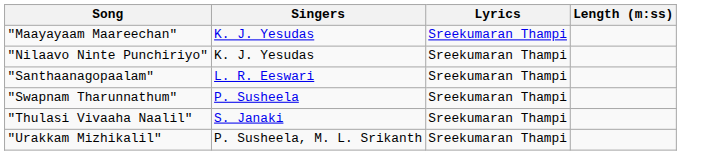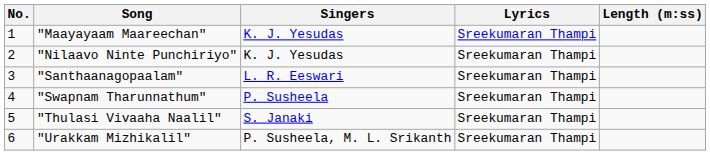 <table class="wikitable" style="font-size:95%;">
 <tr>
+<th>No.</th>
 <th>Song</th>
 <th>Singers</th>
 <th>Lyrics</th>
 <th>Length (m:ss)</th>
 </tr>
 <tr>
+<td>1</td>
 <td>"Maayayaam Maareechan"</td>
 <td><a href='#'>K. J. Yesudas</a></td>
 <td><a href='#'>Sreekumaran Thampi</a></td>
 <td></td>
 </tr>
 <tr>
+<td>2</td>
 <td>"Nilaavo Ninte Punchiriyo"</td>
 <td>K. J. Yesudas</td>
 <td>Sreekumaran Thampi</td>
 <td></td>
 </tr>
 <tr>
+<td>3</td>
 <td>"Santhaanagopaalam"</td>
 <td><a href='#'>L. R. Eeswari</a></td>
 <td>Sreekumaran Thampi</td>
 <td></td>
 </tr>
 <tr>
+<td>4</td>
 <td>"Swapnam Tharunnathum"</td>
 <td><a href='#'>P. Susheela</a></td>
 <td>Sreekumaran Thampi</td>
 <td></td>
 </tr>
 <tr>
+<td>5</td>
 <td>"Thulasi Vivaaha Naalil"</td>
 <td><a href='#'>S. Janaki</a></td>
 <td>Sreekumaran Thampi</td>
 <td></td>
 </tr>
 <tr>
+<td>6</td>
 <td>"Urakkam Mizhikalil"</td>
 <td>P. Susheela, M. L. Srikanth</td>
 <td>Sreekumaran Thampi</td>
 <td></td>
 </tr>
 </table>
